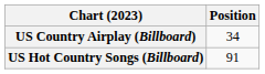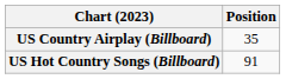 <table class="wikitable sortable plainrowheaders" style="text-align:center">
 <tr>
 <th scope="col">Chart (2023)</th>
 <th scope="col">Position</th>
 </tr>
 <tr>
 <th scope="row">US Country Airplay (<em>Billboard</em>)</th>
-<td>34</td>
+<td>35</td>
 </tr>
 <tr>
 <th scope="row">US Hot Country Songs (<em>Billboard</em>)</th>
 <td>91</td>
 </tr>
 </table>
